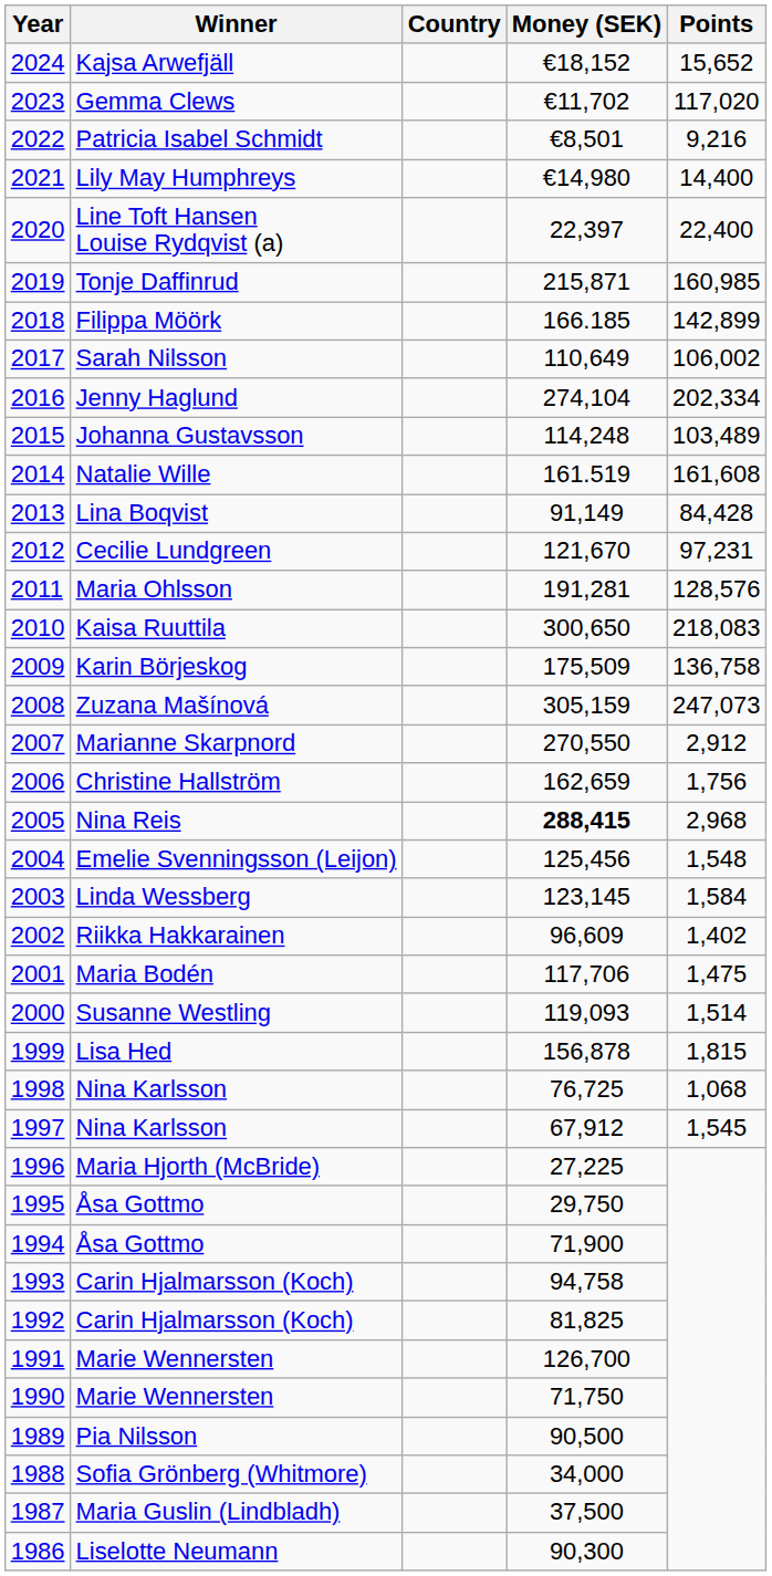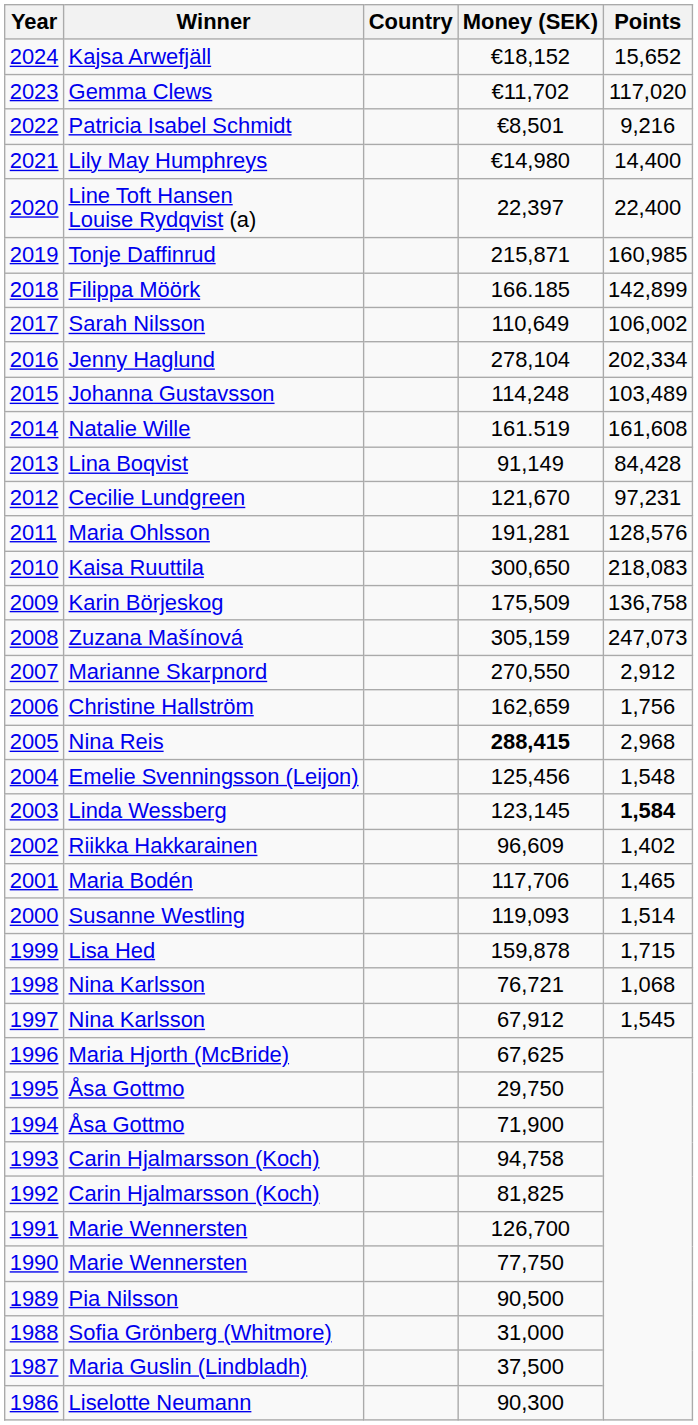 <table class=wikitable>
 <tr>
 <th>Year</th>
 <th>Winner</th>
 <th>Country</th>
 <th>Money (SEK)</th>
 <th>Points</th>
 </tr>
 <tr>
 <td><a href='#'>2024</a></td>
 <td><a href='#'>Kajsa Arwefjäll</a></td>
 <td></td>
 <td align=center>€18,152</td>
 <td align="center">15,652</td>
 </tr>
 <tr>
 <td><a href='#'>2023</a></td>
 <td><a href='#'>Gemma Clews</a></td>
 <td></td>
 <td align=center>€11,702</td>
 <td align="center">117,020</td>
 </tr>
 <tr>
 <td><a href='#'>2022</a></td>
 <td><a href='#'>Patricia Isabel Schmidt</a></td>
 <td></td>
 <td align=center>€8,501</td>
 <td align="center">9,216</td>
 </tr>
 <tr>
 <td><a href='#'>2021</a></td>
 <td><a href='#'>Lily May Humphreys</a></td>
 <td></td>
 <td align=center>€14,980</td>
 <td align=center>14,400</td>
 </tr>
 <tr>
 <td><a href='#'>2020</a></td>
 <td><a href='#'>Line Toft Hansen</a><br><a href='#'>Louise Rydqvist</a> (a)</td>
 <td><br></td>
 <td align=center>22,397</td>
 <td align=center>22,400</td>
 </tr>
 <tr>
 <td><a href='#'>2019</a></td>
 <td><a href='#'>Tonje Daffinrud</a></td>
 <td></td>
 <td align=center>215,871</td>
 <td align=center>160,985</td>
 </tr>
 <tr>
 <td><a href='#'>2018</a></td>
 <td><a href='#'>Filippa Möörk</a></td>
 <td></td>
 <td align=center>166.185</td>
 <td align=center>142,899</td>
 </tr>
 <tr>
 <td><a href='#'>2017</a></td>
 <td><a href='#'>Sarah Nilsson</a></td>
 <td></td>
 <td align=center>110,649</td>
 <td align=center>106,002</td>
 </tr>
 <tr>
 <td><a href='#'>2016</a></td>
 <td><a href='#'>Jenny Haglund</a></td>
 <td></td>
-<td align=center>274,104</td>
+<td align=center>278,104</td>
 <td align=center>202,334</td>
 </tr>
 <tr>
 <td><a href='#'>2015</a></td>
 <td><a href='#'>Johanna Gustavsson</a></td>
 <td></td>
 <td align=center>114,248</td>
 <td align=center>103,489</td>
 </tr>
 <tr>
 <td><a href='#'>2014</a></td>
 <td><a href='#'>Natalie Wille</a></td>
 <td></td>
 <td align=center>161.519</td>
 <td align=center>161,608</td>
 </tr>
 <tr>
 <td><a href='#'>2013</a></td>
 <td><a href='#'>Lina Boqvist</a></td>
 <td></td>
 <td align=center>91,149</td>
 <td align=center>84,428</td>
 </tr>
 <tr>
 <td><a href='#'>2012</a></td>
 <td><a href='#'>Cecilie Lundgreen</a></td>
 <td></td>
 <td align=center>121,670</td>
 <td align=center>97,231</td>
 </tr>
 <tr>
 <td><a href='#'>2011</a></td>
 <td><a href='#'>Maria Ohlsson</a></td>
 <td></td>
 <td align=center>191,281</td>
 <td align=center>128,576</td>
 </tr>
 <tr>
 <td><a href='#'>2010</a></td>
 <td><a href='#'>Kaisa Ruuttila</a></td>
 <td></td>
 <td align=center>300,650</td>
 <td align=center>218,083</td>
 </tr>
 <tr>
 <td><a href='#'>2009</a></td>
 <td><a href='#'>Karin Börjeskog</a></td>
 <td></td>
 <td align=center>175,509</td>
 <td align=center>136,758</td>
 </tr>
 <tr>
 <td><a href='#'>2008</a></td>
 <td><a href='#'>Zuzana Mašínová</a></td>
 <td></td>
 <td align=center>305,159</td>
 <td align=center>247,073</td>
 </tr>
 <tr>
 <td><a href='#'>2007</a></td>
 <td><a href='#'>Marianne Skarpnord</a></td>
 <td></td>
 <td align=center>270,550</td>
 <td align=center>2,912</td>
 </tr>
 <tr>
 <td><a href='#'>2006</a></td>
 <td><a href='#'>Christine Hallström</a></td>
 <td></td>
 <td align=center>162,659</td>
 <td align=center>1,756</td>
 </tr>
 <tr>
 <td><a href='#'>2005</a></td>
 <td><a href='#'>Nina Reis</a></td>
 <td></td>
 <td align=center><strong>288,415</strong></td>
 <td align=center>2,968</td>
 </tr>
 <tr>
 <td><a href='#'>2004</a></td>
 <td><a href='#'>Emelie Svenningsson (Leijon)</a></td>
 <td></td>
 <td align=center>125,456</td>
 <td align=center>1,548</td>
 </tr>
 <tr>
 <td><a href='#'>2003</a></td>
 <td><a href='#'>Linda Wessberg</a></td>
 <td></td>
 <td align=center>123,145</td>
-<td align=center>1,584</td>
+<td align=center><strong>1,584</strong></td>
 </tr>
 <tr>
 <td><a href='#'>2002</a></td>
 <td><a href='#'>Riikka Hakkarainen</a></td>
 <td></td>
 <td align=center>96,609</td>
 <td align=center>1,402</td>
 </tr>
 <tr>
 <td><a href='#'>2001</a></td>
 <td><a href='#'>Maria Bodén</a></td>
 <td></td>
 <td align=center>117,706</td>
-<td align=center>1,475</td>
+<td align=center>1,465</td>
 </tr>
 <tr>
 <td><a href='#'>2000</a></td>
 <td><a href='#'>Susanne Westling</a></td>
 <td></td>
 <td align=center>119,093</td>
 <td align=center>1,514</td>
 </tr>
 <tr>
 <td><a href='#'>1999</a></td>
 <td><a href='#'>Lisa Hed</a></td>
 <td></td>
-<td align=center>156,878</td>
-<td align=center>1,815</td>
+<td align=center>159,878</td>
+<td align=center>1,715</td>
 </tr>
 <tr>
 <td><a href='#'>1998</a></td>
 <td><a href='#'>Nina Karlsson</a></td>
 <td></td>
-<td align=center>76,725</td>
+<td align=center>76,721</td>
 <td align=center>1,068</td>
 </tr>
 <tr>
 <td><a href='#'>1997</a></td>
 <td><a href='#'>Nina Karlsson</a></td>
 <td></td>
 <td align=center>67,912</td>
 <td align=center>1,545</td>
 </tr>
 <tr>
 <td><a href='#'>1996</a></td>
 <td><a href='#'>Maria Hjorth (McBride)</a></td>
 <td></td>
-<td align=center>27,225</td>
+<td align=center>67,625</td>
 <td rowspan=11></td>
 </tr>
 <tr>
 <td><a href='#'>1995</a></td>
 <td><a href='#'>Åsa Gottmo</a></td>
 <td></td>
 <td align=center>29,750</td>
 </tr>
 <tr>
 <td><a href='#'>1994</a></td>
 <td><a href='#'>Åsa Gottmo</a></td>
 <td></td>
 <td align=center>71,900</td>
 </tr>
 <tr>
 <td><a href='#'>1993</a></td>
 <td><a href='#'>Carin Hjalmarsson (Koch)</a></td>
 <td></td>
 <td align=center>94,758</td>
 </tr>
 <tr>
 <td><a href='#'>1992</a></td>
 <td><a href='#'>Carin Hjalmarsson (Koch)</a></td>
 <td></td>
 <td align=center>81,825</td>
 </tr>
 <tr>
 <td><a href='#'>1991</a></td>
 <td><a href='#'>Marie Wennersten</a></td>
 <td></td>
 <td align=center>126,700</td>
 </tr>
 <tr>
 <td><a href='#'>1990</a></td>
 <td><a href='#'>Marie Wennersten</a></td>
 <td></td>
-<td align=center>71,750</td>
+<td align=center>77,750</td>
 </tr>
 <tr>
 <td><a href='#'>1989</a></td>
 <td><a href='#'>Pia Nilsson</a></td>
 <td></td>
 <td align=center>90,500</td>
 </tr>
 <tr>
 <td><a href='#'>1988</a></td>
 <td><a href='#'>Sofia Grönberg (Whitmore)</a></td>
 <td></td>
-<td align=center>34,000</td>
+<td align=center>31,000</td>
 </tr>
 <tr>
 <td><a href='#'>1987</a></td>
 <td><a href='#'>Maria Guslin (Lindbladh)</a></td>
 <td></td>
 <td align=center>37,500</td>
 </tr>
 <tr>
 <td><a href='#'>1986</a></td>
 <td><a href='#'>Liselotte Neumann</a></td>
 <td></td>
 <td align=center>90,300</td>
 </tr>
 </table>
